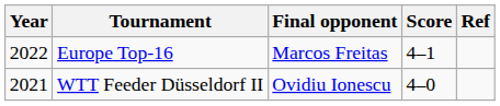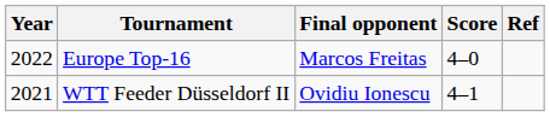 <table class="wikitable" style="font-size: 95%;">
 <tr>
 <th>Year</th>
 <th>Tournament</th>
 <th>Final opponent</th>
 <th>Score</th>
 <th>Ref</th>
 </tr>
 <tr>
 <td>2022</td>
 <td><a href='#'>Europe Top-16</a></td>
 <td> <a href='#'>Marcos Freitas</a></td>
-<td>4–1</td>
+<td>4–0</td>
 <td></td>
 </tr>
 <tr>
 <td>2021</td>
 <td><a href='#'>WTT</a> Feeder Düsseldorf II</td>
 <td> <a href='#'>Ovidiu Ionescu</a></td>
-<td>4–0</td>
+<td>4–1</td>
 <td></td>
 </tr>
 </table>
